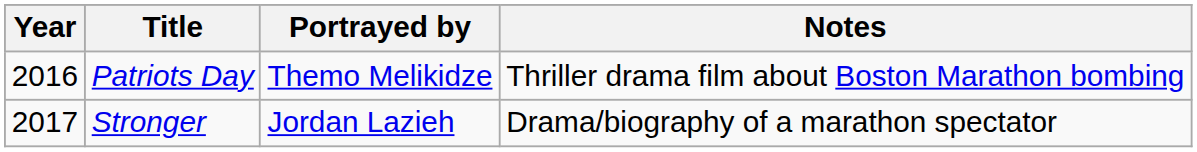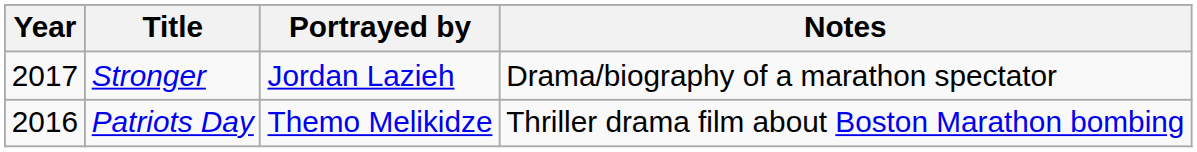 <table class="wikitable">
 <tr>
 <th>Year</th>
 <th>Title</th>
 <th>Portrayed by</th>
 <th>Notes</th>
 </tr>
 <tr>
+<td>2017</td>
+<td><em><a href='#'>Stronger</a></em></td>
+<td><a href='#'>Jordan Lazieh</a></td>
+<td>Drama/biography of a marathon spectator</td>
+</tr>
+<tr>
 <td>2016</td>
 <td><em><a href='#'>Patriots Day</a></em></td>
 <td><a href='#'>Themo Melikidze</a></td>
 <td>Thriller drama film about <a href='#'>Boston Marathon bombing</a></td>
 </tr>
-<tr>
-<td>2017</td>
-<td><em><a href='#'>Stronger</a></em></td>
-<td><a href='#'>Jordan Lazieh</a></td>
-<td>Drama/biography of a marathon spectator</td>
-</tr>
 </table>
